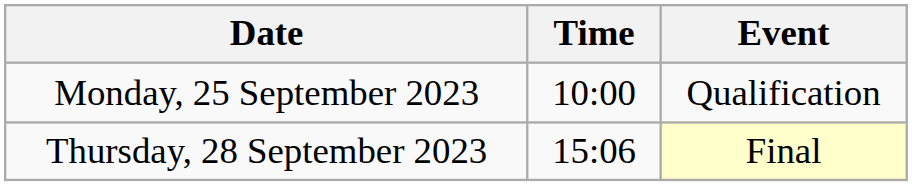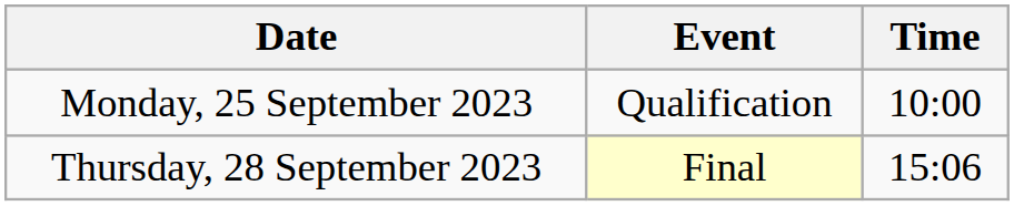 <table class = "wikitable" style="text-align:center;">
 <tr>
 <th width=220>Date</th>
+<th width=100>Event</th>
 <th width=50>Time</th>
-<th width=100>Event</th>
 </tr>
 <tr>
 <td>Monday, 25 September 2023</td>
+<td>Qualification</td>
 <td>10:00</td>
-<td>Qualification</td>
 </tr>
 <tr>
 <td>Thursday, 28 September 2023</td>
+<td bgcolor=ffffcc>Final</td>
 <td>15:06</td>
-<td bgcolor=ffffcc>Final</td>
 </tr>
 </table>
